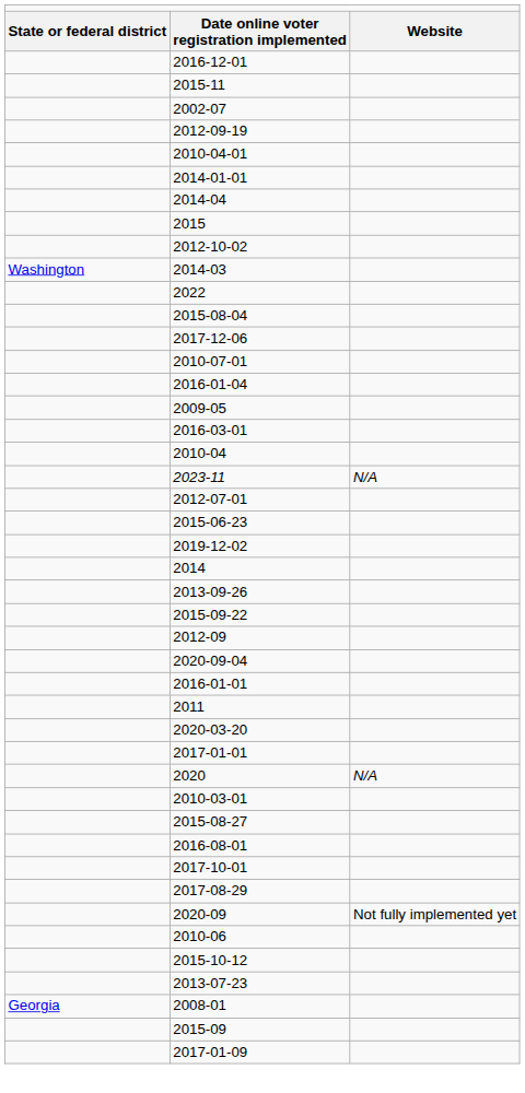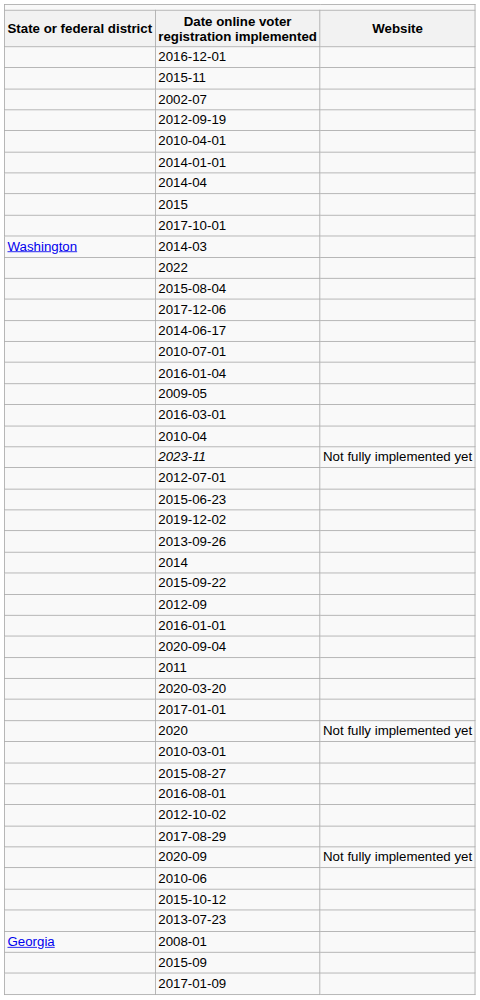 <table class="wikitable sortable">
 <tr>
 <td colspan="3"></td>
 </tr>
 <tr>
 <th>State or federal district</th>
 <th>Date online voter <br> registration implemented</th>
 <th>Website</th>
 </tr>
 <tr>
 <td></td>
 <td>2016-12-01</td>
 <td></td>
 </tr>
 <tr>
 <td></td>
 <td>2015-11</td>
 <td></td>
 </tr>
 <tr>
 <td></td>
 <td>2002-07</td>
 <td></td>
 </tr>
 <tr>
 <td></td>
 <td>2012-09-19</td>
 <td></td>
 </tr>
 <tr>
 <td></td>
 <td>2010-04-01</td>
 <td></td>
 </tr>
 <tr>
 <td></td>
 <td>2014-01-01</td>
 <td></td>
 </tr>
 <tr>
 <td></td>
 <td>2014-04</td>
 <td></td>
 </tr>
 <tr>
 <td></td>
 <td>2015</td>
 <td></td>
 </tr>
 <tr>
 <td></td>
-<td>2012-10-02</td>
+<td>2017-10-01</td>
 <td></td>
 </tr>
 <tr>
 <td> <a href='#'>Washington</a></td>
 <td>2014-03</td>
 <td></td>
 </tr>
 <tr>
 <td></td>
 <td>2022</td>
 <td></td>
 </tr>
 <tr>
 <td></td>
 <td>2015-08-04</td>
 <td></td>
 </tr>
 <tr>
 <td></td>
 <td>2017-12-06</td>
+<td></td>
+</tr>
+<tr>
+<td></td>
+<td>2014-06-17</td>
 <td></td>
 </tr>
 <tr>
 <td></td>
 <td>2010-07-01</td>
 <td></td>
 </tr>
 <tr>
 <td></td>
 <td>2016-01-04</td>
 <td></td>
 </tr>
 <tr>
 <td></td>
 <td>2009-05</td>
 <td></td>
 </tr>
 <tr>
 <td></td>
 <td>2016-03-01</td>
 <td></td>
 </tr>
 <tr>
 <td></td>
 <td>2010-04</td>
 <td></td>
 </tr>
 <tr>
 <td><em></em></td>
 <td><em>2023-11</em></td>
-<td><em>N/A</em></td>
+<td>Not fully implemented yet</td>
 </tr>
 <tr>
 <td></td>
 <td>2012-07-01</td>
 <td></td>
 </tr>
 <tr>
 <td></td>
 <td>2015-06-23</td>
 <td></td>
 </tr>
 <tr>
 <td></td>
 <td>2019-12-02</td>
 <td></td>
 </tr>
 <tr>
 <td></td>
-<td>2014</td>
+<td>2013-09-26</td>
 <td></td>
 </tr>
 <tr>
 <td></td>
-<td>2013-09-26</td>
+<td>2014</td>
 <td></td>
 </tr>
 <tr>
 <td></td>
 <td>2015-09-22</td>
 <td></td>
 </tr>
 <tr>
 <td></td>
 <td>2012-09</td>
 <td></td>
 </tr>
 <tr>
 <td></td>
-<td>2020-09-04</td>
+<td>2016-01-01</td>
 <td></td>
 </tr>
 <tr>
 <td></td>
-<td>2016-01-01</td>
+<td>2020-09-04</td>
 <td></td>
 </tr>
 <tr>
 <td></td>
 <td>2011</td>
 <td></td>
 </tr>
 <tr>
 <td></td>
 <td>2020-03-20</td>
 <td></td>
 </tr>
 <tr>
 <td></td>
 <td>2017-01-01</td>
 <td></td>
 </tr>
 <tr>
 <td></td>
 <td>2020</td>
-<td><em>N/A</em></td>
+<td>Not fully implemented yet</td>
 </tr>
 <tr>
 <td></td>
 <td>2010-03-01</td>
 <td></td>
 </tr>
 <tr>
 <td></td>
 <td>2015-08-27</td>
 <td></td>
 </tr>
 <tr>
 <td></td>
 <td>2016-08-01</td>
 <td></td>
 </tr>
 <tr>
 <td></td>
-<td>2017-10-01</td>
+<td>2012-10-02</td>
 <td></td>
 </tr>
 <tr>
 <td></td>
 <td>2017-08-29</td>
 <td></td>
 </tr>
 <tr>
 <td></td>
 <td>2020-09</td>
 <td>Not fully implemented yet</td>
 </tr>
 <tr>
 <td></td>
 <td>2010-06</td>
 <td></td>
 </tr>
 <tr>
 <td></td>
 <td>2015-10-12</td>
 <td></td>
 </tr>
 <tr>
 <td></td>
 <td>2013-07-23</td>
 <td></td>
 </tr>
 <tr>
 <td> <a href='#'>Georgia</a></td>
 <td>2008-01</td>
 <td></td>
 </tr>
 <tr>
 <td></td>
 <td>2015-09</td>
 <td></td>
 </tr>
 <tr>
 <td></td>
 <td>2017-01-09</td>
 <td></td>
 </tr>
 </table>
